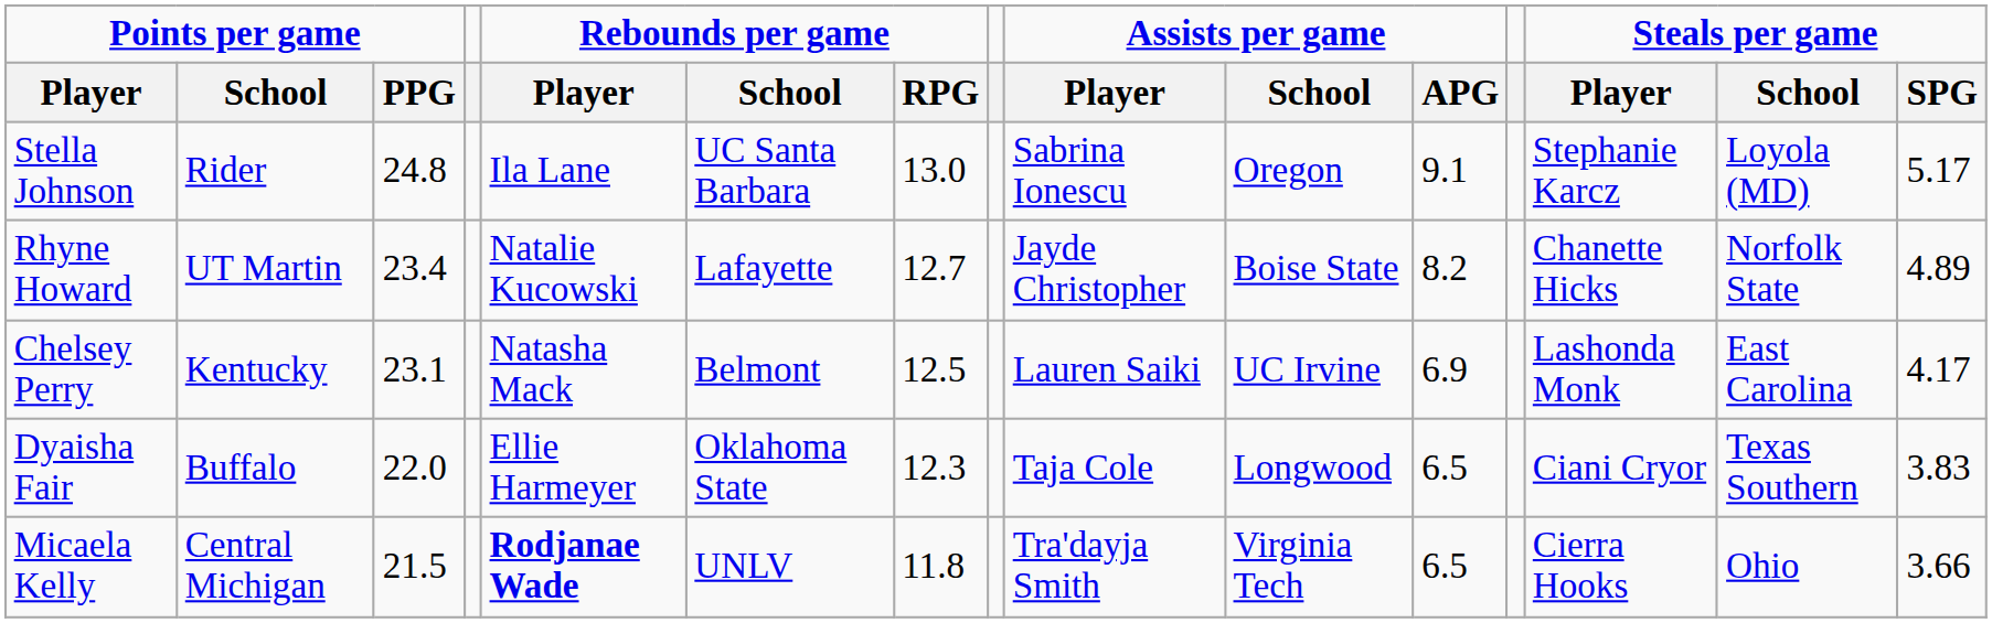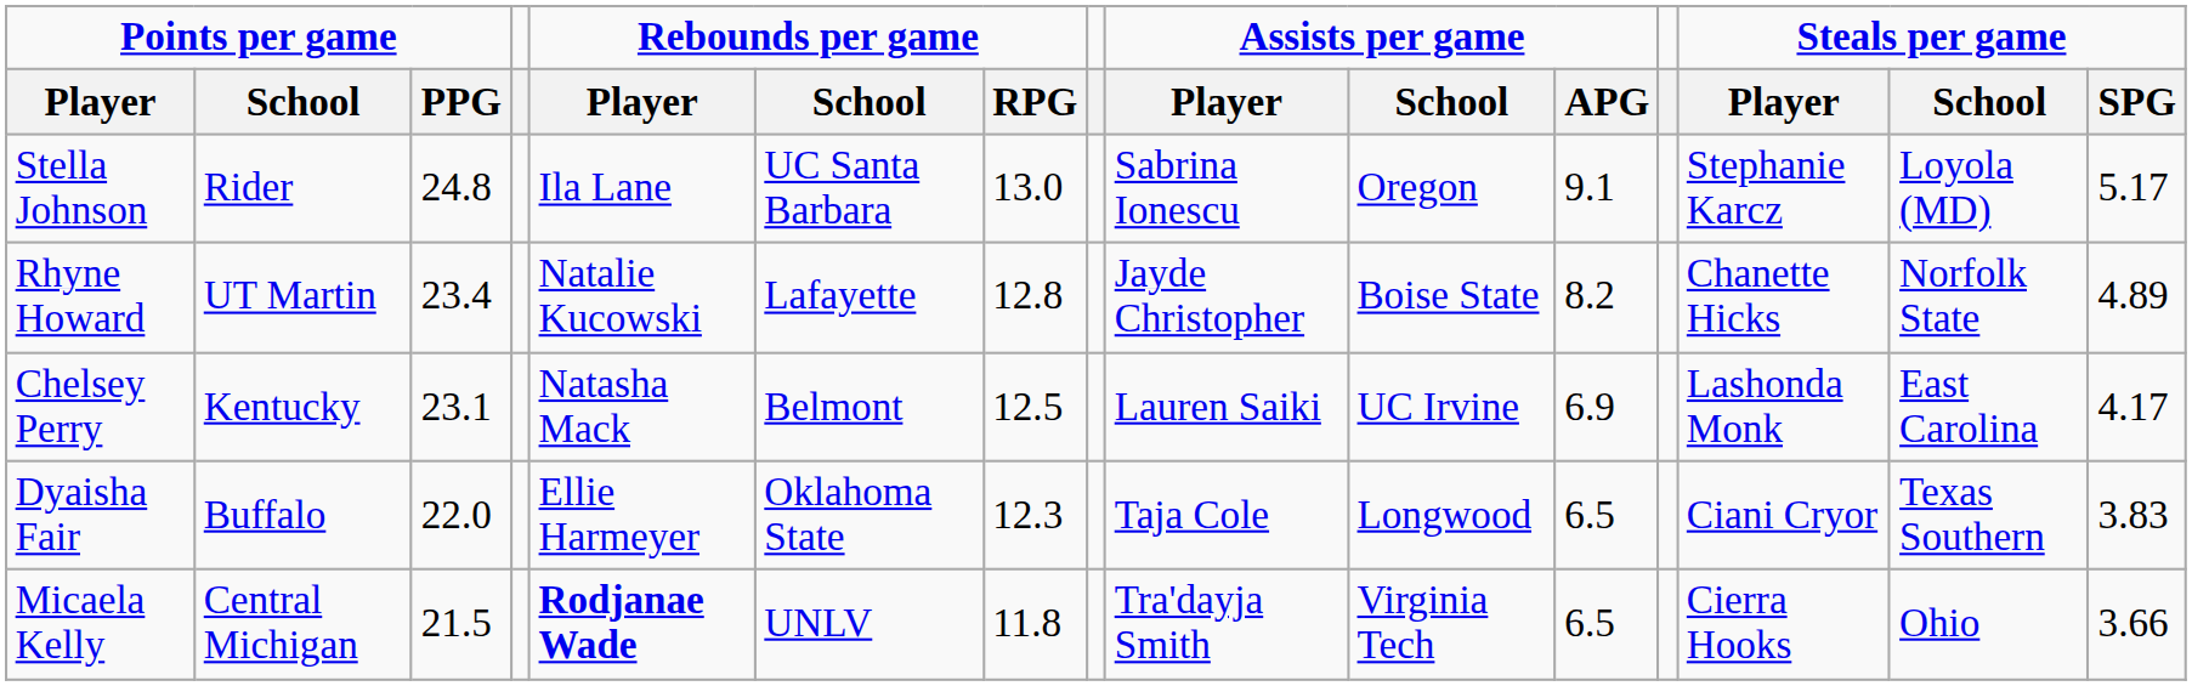 <table class="wikitable" style="text-align: left;">
 <tr>
 <td colspan=3 style="text-align:center;"><strong><a href='#'>Points per game</a></strong></td>
 <td></td>
 <td colspan=3 style="text-align:center;"><strong><a href='#'>Rebounds per game</a></strong></td>
 <td></td>
 <td colspan=3 style="text-align:center;"><strong><a href='#'>Assists per game</a></strong></td>
 <td></td>
 <td colspan=3 style="text-align:center;"><strong><a href='#'>Steals per game</a></strong></td>
 </tr>
 <tr>
 <th>Player</th>
 <th>School</th>
 <th>PPG</th>
 <th></th>
 <th>Player</th>
 <th>School</th>
 <th>RPG</th>
 <th></th>
 <th>Player</th>
 <th>School</th>
 <th>APG</th>
 <th></th>
 <th>Player</th>
 <th>School</th>
 <th>SPG</th>
 </tr>
 <tr>
 <td><a href='#'>Stella Johnson</a></td>
 <td><a href='#'>Rider</a></td>
 <td>24.8</td>
 <td></td>
 <td><a href='#'>Ila Lane</a></td>
 <td><a href='#'>UC Santa Barbara</a></td>
 <td>13.0</td>
 <td></td>
 <td><a href='#'>Sabrina Ionescu</a></td>
 <td><a href='#'>Oregon</a></td>
 <td>9.1</td>
 <td></td>
 <td><a href='#'>Stephanie Karcz</a></td>
 <td><a href='#'>Loyola (MD)</a></td>
 <td>5.17</td>
 </tr>
 <tr>
 <td><a href='#'>Rhyne Howard</a></td>
 <td><a href='#'>UT Martin</a></td>
 <td>23.4</td>
 <td></td>
 <td><a href='#'>Natalie Kucowski</a></td>
 <td><a href='#'>Lafayette</a></td>
-<td>12.7</td>
+<td>12.8</td>
 <td></td>
 <td><a href='#'>Jayde Christopher</a></td>
 <td><a href='#'>Boise State</a></td>
 <td>8.2</td>
 <td></td>
 <td><a href='#'>Chanette Hicks</a></td>
 <td><a href='#'>Norfolk State</a></td>
 <td>4.89</td>
 </tr>
 <tr>
 <td><a href='#'>Chelsey Perry</a></td>
 <td><a href='#'>Kentucky</a></td>
 <td>23.1</td>
 <td></td>
 <td><a href='#'>Natasha Mack</a></td>
 <td><a href='#'>Belmont</a></td>
 <td>12.5</td>
 <td></td>
 <td><a href='#'>Lauren Saiki</a></td>
 <td><a href='#'>UC Irvine</a></td>
 <td>6.9</td>
 <td></td>
 <td><a href='#'>Lashonda Monk</a></td>
 <td><a href='#'>East Carolina</a></td>
 <td>4.17</td>
 </tr>
 <tr>
 <td><a href='#'>Dyaisha Fair</a></td>
 <td><a href='#'>Buffalo</a></td>
 <td>22.0</td>
 <td></td>
 <td><a href='#'>Ellie Harmeyer</a></td>
 <td><a href='#'>Oklahoma State</a></td>
 <td>12.3</td>
 <td></td>
 <td><a href='#'>Taja Cole</a></td>
 <td><a href='#'>Longwood</a></td>
 <td>6.5</td>
 <td></td>
 <td><a href='#'>Ciani Cryor</a></td>
 <td><a href='#'>Texas Southern</a></td>
 <td>3.83</td>
 </tr>
 <tr>
 <td><a href='#'>Micaela Kelly</a></td>
 <td><a href='#'>Central Michigan</a></td>
 <td>21.5</td>
 <td></td>
 <td><strong><a href='#'>Rodjanae Wade</a></strong></td>
 <td><a href='#'>UNLV</a></td>
 <td>11.8</td>
 <td></td>
 <td><a href='#'>Tra'dayja Smith</a></td>
 <td><a href='#'>Virginia Tech</a></td>
 <td>6.5</td>
 <td></td>
 <td><a href='#'>Cierra Hooks</a></td>
 <td><a href='#'>Ohio</a></td>
 <td>3.66</td>
 </tr>
 </table>
